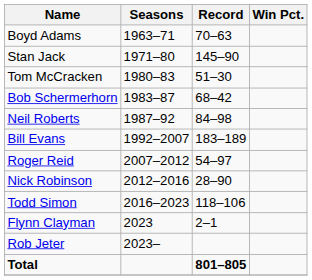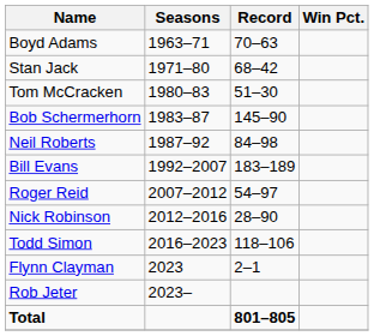 <table class="wikitable">
 <tr>
 <th>Name</th>
 <th>Seasons</th>
 <th>Record</th>
 <th>Win Pct.</th>
 </tr>
 <tr>
 <td>Boyd Adams</td>
 <td>1963–71</td>
 <td>70–63</td>
 <td></td>
 </tr>
 <tr>
 <td>Stan Jack</td>
 <td>1971–80</td>
-<td>145–90</td>
+<td>68–42</td>
 <td></td>
 </tr>
 <tr>
 <td>Tom McCracken</td>
 <td>1980–83</td>
 <td>51–30</td>
 <td></td>
 </tr>
 <tr>
 <td><a href='#'>Bob Schermerhorn</a></td>
 <td>1983–87</td>
-<td>68–42</td>
+<td>145–90</td>
 <td></td>
 </tr>
 <tr>
 <td><a href='#'>Neil Roberts</a></td>
 <td>1987–92</td>
 <td>84–98</td>
 <td></td>
 </tr>
 <tr>
 <td><a href='#'>Bill Evans</a></td>
 <td>1992–2007</td>
 <td>183–189</td>
 <td></td>
 </tr>
 <tr>
 <td><a href='#'>Roger Reid</a></td>
 <td>2007–2012</td>
 <td>54–97</td>
 <td></td>
 </tr>
 <tr>
 <td><a href='#'>Nick Robinson</a></td>
 <td>2012–2016</td>
 <td>28–90</td>
 <td></td>
 </tr>
 <tr>
 <td><a href='#'>Todd Simon</a></td>
 <td>2016–2023</td>
 <td>118–106</td>
 <td></td>
 </tr>
 <tr>
 <td><a href='#'>Flynn Clayman</a></td>
 <td>2023</td>
 <td>2–1</td>
 <td></td>
 </tr>
 <tr>
 <td><a href='#'>Rob Jeter</a></td>
 <td>2023–</td>
 <td></td>
 <td></td>
 </tr>
 <tr>
 <td><strong>Total</strong></td>
 <td></td>
 <td><strong>801–805</strong></td>
 <td><strong></strong></td>
 </tr>
 <tr>
 </tr>
 </table>
